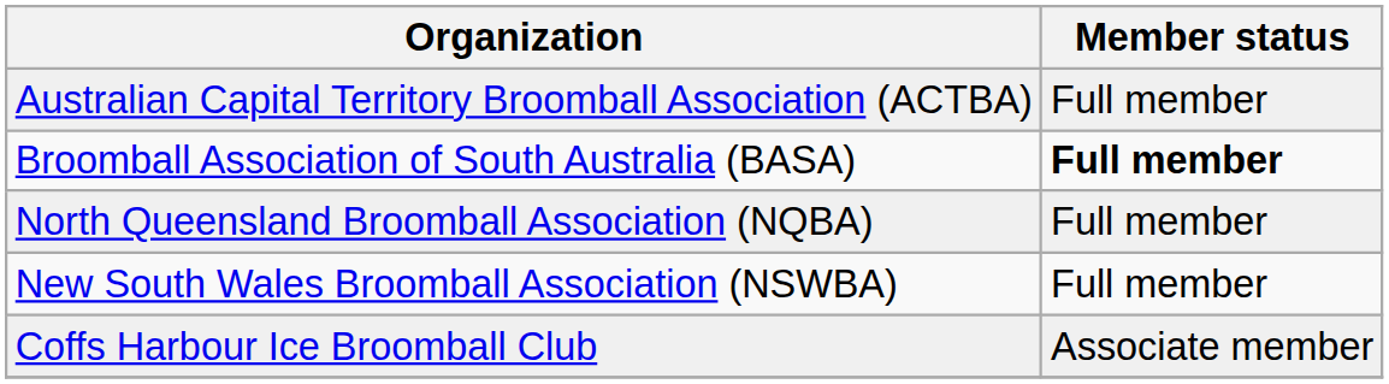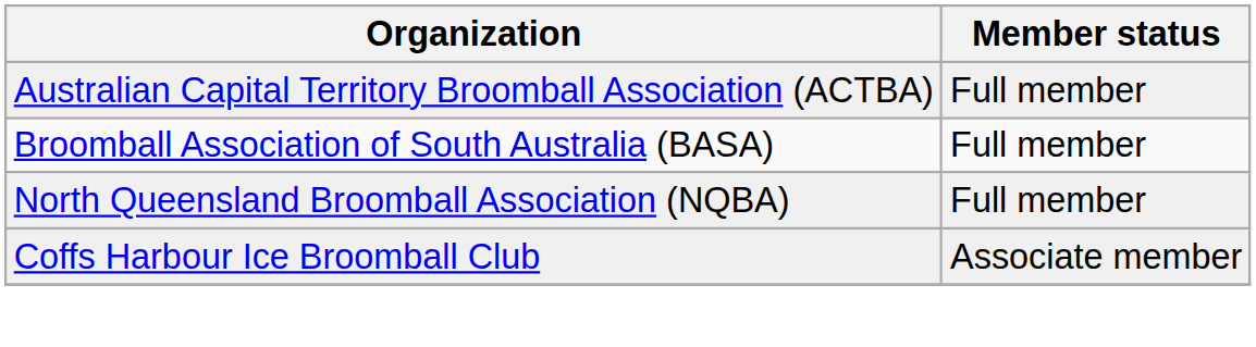 <table class="wikitable" style="text-align:left; font-size:90%;">
 <tr>
 <th>Organization</th>
 <th>Member status</th>
 </tr>
 <tr bgcolor="#f0f0f0">
 <td><a href='#'>Australian Capital Territory Broomball Association</a> (ACTBA)</td>
 <td>Full member</td>
 </tr>
 <tr>
 <td><a href='#'>Broomball Association of South Australia</a> (BASA)</td>
-<td><strong>Full member</strong></td>
+<td>Full member</td>
 </tr>
 <tr bgcolor="#f0f0f0">
 <td><a href='#'>North Queensland Broomball Association</a> (NQBA)</td>
-<td>Full member</td>
-</tr>
-<tr>
-<td><a href='#'>New South Wales Broomball Association</a> (NSWBA)</td>
 <td>Full member</td>
 </tr>
 <tr bgcolor="#f0f0f0">
 <td><a href='#'>Coffs Harbour Ice Broomball Club</a></td>
 <td>Associate member</td>
 </tr>
 <tr>
 </tr>
 </table>
